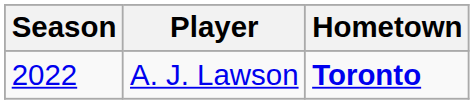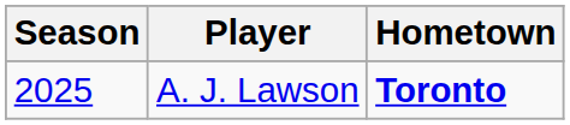 <table class="wikitable">
 <tr>
 <th>Season</th>
 <th>Player</th>
 <th>Hometown</th>
 </tr>
 <tr>
-<td><a href='#'>2022</a></td>
+<td><a href='#'>2025</a></td>
 <td><a href='#'>A. J. Lawson</a></td>
 <td><strong><a href='#'>Toronto</a></strong></td>
 </tr>
 </table>
